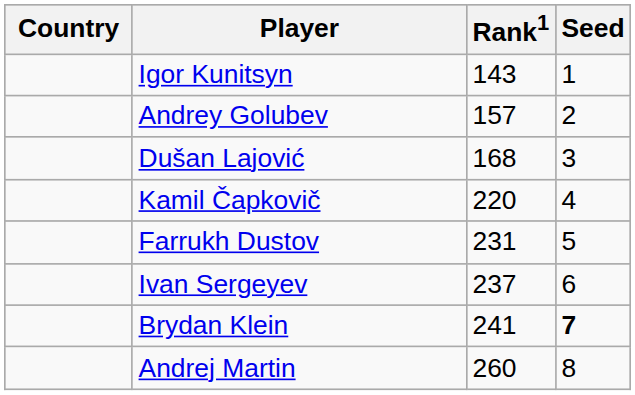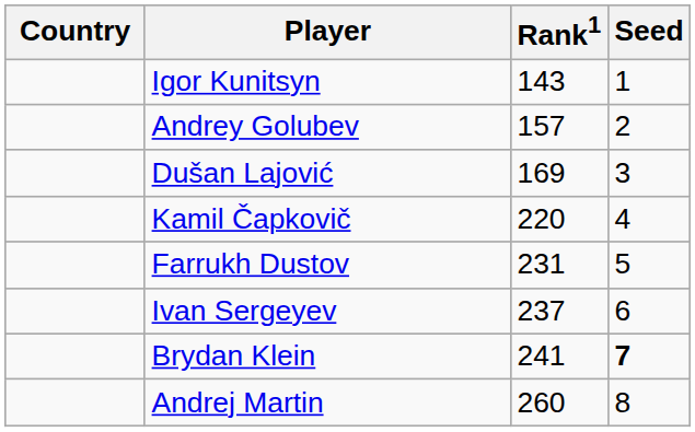 <table class="sortable wikitable">
 <tr>
 <th width="70">Country</th>
 <th width="195">Player</th>
 <th>Rank<sup>1</sup></th>
 <th>Seed</th>
 </tr>
 <tr>
 <td></td>
 <td><a href='#'>Igor Kunitsyn</a></td>
 <td>143</td>
 <td>1</td>
 </tr>
 <tr>
 <td></td>
 <td><a href='#'>Andrey Golubev</a></td>
 <td>157</td>
 <td>2</td>
 </tr>
 <tr>
 <td></td>
 <td><a href='#'>Dušan Lajović</a></td>
-<td>168</td>
+<td>169</td>
 <td>3</td>
 </tr>
 <tr>
 <td></td>
 <td><a href='#'>Kamil Čapkovič</a></td>
 <td>220</td>
 <td>4</td>
 </tr>
 <tr>
 <td></td>
 <td><a href='#'>Farrukh Dustov</a></td>
 <td>231</td>
 <td>5</td>
 </tr>
 <tr>
 <td></td>
 <td><a href='#'>Ivan Sergeyev</a></td>
 <td>237</td>
 <td>6</td>
 </tr>
 <tr>
 <td></td>
 <td><a href='#'>Brydan Klein</a></td>
 <td>241</td>
 <td><strong>7</strong></td>
 </tr>
 <tr>
 <td></td>
 <td><a href='#'>Andrej Martin</a></td>
 <td>260</td>
 <td>8</td>
 </tr>
 </table>
